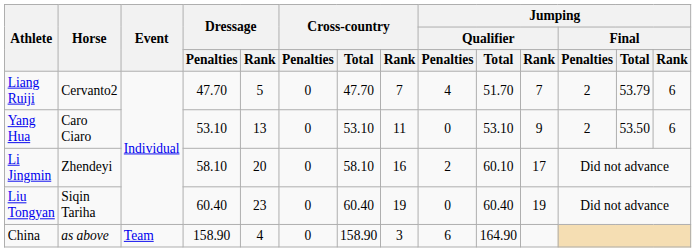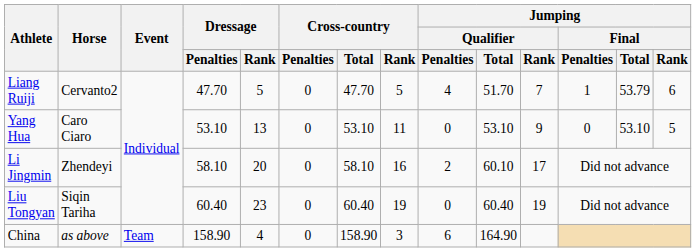 <table class=wikitable style="font-size:90%">
 <tr>
 <th rowspan=3>Athlete</th>
 <th rowspan=3>Horse</th>
 <th rowspan=3>Event</th>
 <th colspan=2 rowspan=2>Dressage</th>
 <th colspan=3 rowspan=2>Cross-country</th>
 <th colspan=6>Jumping</th>
 </tr>
 <tr>
 <th colspan=3>Qualifier</th>
 <th colspan=3>Final</th>
 </tr>
 <tr>
 <th>Penalties</th>
 <th>Rank</th>
 <th>Penalties</th>
 <th>Total</th>
 <th>Rank</th>
 <th>Penalties</th>
 <th>Total</th>
 <th>Rank</th>
 <th>Penalties</th>
 <th>Total</th>
 <th>Rank</th>
 </tr>
 <tr>
 <td><a href='#'>Liang Ruiji</a></td>
 <td>Cervanto2</td>
 <td rowspan=4><a href='#'>Individual</a></td>
 <td align=center>47.70</td>
 <td align=center>5</td>
 <td align=center>0</td>
 <td align=center>47.70</td>
-<td align=center>7</td>
+<td align=center>5</td>
 <td align=center>4</td>
 <td align=center>51.70</td>
 <td align=center>7</td>
-<td align=center>2</td>
+<td align=center>1</td>
 <td align=center>53.79</td>
 <td align=center>6</td>
 </tr>
 <tr>
 <td><a href='#'>Yang Hua</a></td>
 <td>Caro Ciaro</td>
 <td align=center>53.10</td>
 <td align=center>13</td>
 <td align=center>0</td>
 <td align=center>53.10</td>
 <td align=center>11</td>
 <td align=center>0</td>
 <td align=center>53.10</td>
 <td align=center>9</td>
-<td align=center>2</td>
-<td align=center>53.50</td>
-<td align=center>6</td>
+<td align=center>0</td>
+<td align=center>53.10</td>
+<td align=center>5</td>
 </tr>
 <tr>
 <td><a href='#'>Li Jingmin</a></td>
 <td>Zhendeyi</td>
 <td align=center>58.10</td>
 <td align=center>20</td>
 <td align=center>0</td>
 <td align=center>58.10</td>
 <td align=center>16</td>
 <td align=center>2</td>
 <td align=center>60.10</td>
 <td align=center>17</td>
 <td colspan="3" style="text-align:center;">Did not advance</td>
 </tr>
 <tr>
 <td><a href='#'>Liu Tongyan</a></td>
 <td>Siqin Tariha</td>
 <td align=center>60.40</td>
 <td align=center>23</td>
 <td align=center>0</td>
 <td align=center>60.40</td>
 <td align=center>19</td>
 <td align=center>0</td>
 <td align=center>60.40</td>
 <td align=center>19</td>
 <td colspan="3" style="text-align:center;">Did not advance</td>
 </tr>
 <tr>
 <td>China</td>
 <td><em>as above</em></td>
 <td><a href='#'>Team</a></td>
 <td align=center>158.90</td>
 <td align=center>4</td>
 <td align=center>0</td>
 <td align=center>158.90</td>
 <td align=center>3</td>
 <td align=center>6</td>
 <td align=center>164.90</td>
 <td align=center></td>
 <td colspan="3" style="background:wheat;"></td>
 </tr>
 </table>
